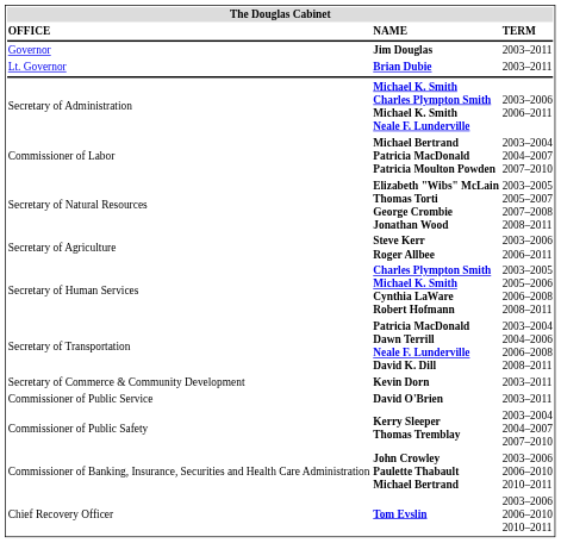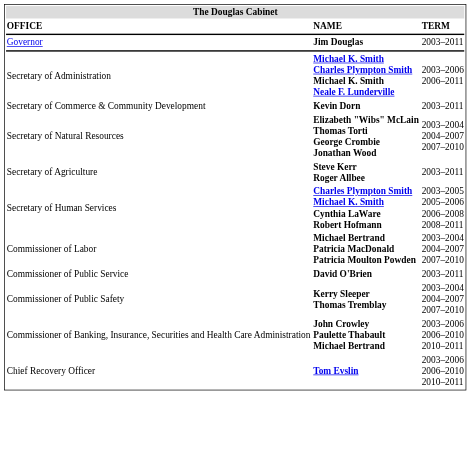 <table cellpadding="1" cellspacing="2" style="float:margin:1em 1em 1em 0; border:1px solid #000; font-size:85%;">
 <tr>
 <th style="background:#dcdcdc;" colspan="3">The Douglas Cabinet</th>
 </tr>
 <tr>
 <td style="text-align:left;"><strong>OFFICE</strong></td>
 <td align="left"><strong>NAME</strong></td>
 <td align="left"><strong>TERM</strong></td>
 </tr>
 <tr>
 <th style="background:#000;" colspan="3"></th>
 </tr>
 <tr>
 <td style="text-align:left;"><a href='#'>Governor</a></td>
 <td align="left"><strong>Jim Douglas</strong></td>
 <td align="left">2003–2011</td>
 </tr>
 <tr>
-<td style="text-align:left;"><a href='#'>Lt. Governor</a></td>
-<td align="left"><strong><a href='#'>Brian Dubie</a></strong></td>
-<td align="left">2003–2011</td>
-</tr>
-<tr>
 <th style="background:#000;" colspan="3"></th>
 </tr>
 <tr>
 <td style="text-align:left;">Secretary of Administration</td>
 <td align="left"><strong><a href='#'>Michael K. Smith</a></strong><br><strong><a href='#'>Charles Plympton Smith</a></strong><br><strong>Michael K. Smith</strong><br><strong><a href='#'>Neale F. Lunderville</a></strong></td>
 <td align="left">2003–2006<br>2006–2011</td>
 </tr>
 <tr>
-<td style="text-align:left;">Commissioner of Labor</td>
-<td align="left"><strong>Michael Bertrand</strong><br><strong>Patricia MacDonald</strong><br><strong>Patricia Moulton Powden</strong></td>
-<td align="left">2003–2004<br>2004–2007<br>2007–2010</td>
+<td style="text-align:left;">Secretary of Commerce & Community Development</td>
+<td align="left"><strong>Kevin Dorn</strong></td>
+<td align="left">2003–2011</td>
 </tr>
 <tr>
 <td style="text-align:left;">Secretary of Natural Resources</td>
 <td align="left"><strong>Elizabeth "Wibs" McLain</strong><br><strong>Thomas Torti</strong><br><strong>George Crombie</strong><br><strong>Jonathan Wood</strong></td>
-<td align="left">2003–2005<br>2005–2007<br>2007–2008<br>2008–2011</td>
+<td align="left">2003–2004<br>2004–2007<br>2007–2010</td>
 </tr>
 <tr>
 <td style="text-align:left;">Secretary of Agriculture</td>
 <td align="left"><strong>Steve Kerr</strong><br><strong>Roger Allbee</strong></td>
-<td align="left">2003–2006<br>2006–2011</td>
+<td align="left">2003–2011</td>
 </tr>
 <tr>
 <td style="text-align:left;">Secretary of Human Services</td>
 <td align="left"><strong><a href='#'>Charles Plympton Smith</a></strong><br><strong><a href='#'>Michael K. Smith</a></strong><br><strong>Cynthia LaWare</strong><br><strong>Robert Hofmann</strong></td>
 <td align="left">2003–2005<br>2005–2006<br>2006–2008<br>2008–2011</td>
 </tr>
 <tr>
-<td style="text-align:left;">Secretary of Transportation</td>
-<td align="left"><strong>Patricia MacDonald</strong><br><strong>Dawn Terrill</strong><br><strong><a href='#'>Neale F. Lunderville</a></strong><br><strong>David K. Dill</strong></td>
-<td align="left">2003–2004<br>2004–2006<br>2006–2008<br>2008–2011</td>
-</tr>
-<tr>
-<td style="text-align:left;">Secretary of Commerce & Community Development</td>
-<td align="left"><strong>Kevin Dorn</strong></td>
-<td align="left">2003–2011</td>
+<td style="text-align:left;">Commissioner of Labor</td>
+<td align="left"><strong>Michael Bertrand</strong><br><strong>Patricia MacDonald</strong><br><strong>Patricia Moulton Powden</strong></td>
+<td align="left">2003–2004<br>2004–2007<br>2007–2010</td>
 </tr>
 <tr>
 <td style="text-align:left;">Commissioner of Public Service</td>
 <td align="left"><strong>David O'Brien</strong></td>
 <td align="left">2003–2011</td>
 </tr>
 <tr>
 <td style="text-align:left;">Commissioner of Public Safety</td>
 <td align="left"><strong>Kerry Sleeper</strong><br><strong>Thomas Tremblay</strong></td>
 <td align="left">2003–2004<br>2004–2007<br>2007–2010</td>
 </tr>
 <tr>
 <td style="text-align:left;">Commissioner of Banking, Insurance, Securities and Health Care Administration</td>
 <td align="left"><strong>John Crowley</strong><br><strong>Paulette Thabault</strong><br><strong>Michael Bertrand</strong></td>
 <td align="left">2003–2006<br>2006–2010<br>2010–2011</td>
 </tr>
 <tr>
 <td style="text-align:left;">Chief Recovery Officer</td>
 <td align="left"><strong><a href='#'>Tom Evslin</a></strong></td>
 <td align="left">2003–2006<br>2006–2010<br>2010–2011</td>
 </tr>
 </table>
